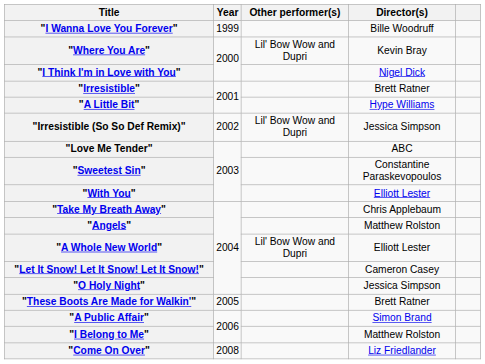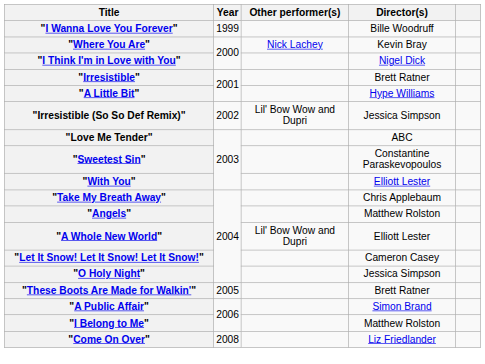 <table class="wikitable sortable plainrowheaders" style="text-align: center;">
 <tr>
 <th scope="col" style="width:20em;">Title</th>
 <th scope="col" style="width:2em;">Year</th>
 <th scope="col" style="width:10em;">Other performer(s)</th>
 <th scope="col" style="width:10em;">Director(s)</th>
 <th scope="col" style="width:2em;" class="unsortable"></th>
 </tr>
 <tr>
 <th scope="row">"<a href='#'>I Wanna Love You Forever</a>"</th>
 <td>1999</td>
 <td></td>
 <td>Bille Woodruff</td>
 <td></td>
 </tr>
 <tr>
 <th scope="row">"<a href='#'>Where You Are</a>"</th>
 <td rowspan="2">2000</td>
-<td>Lil' Bow Wow and Dupri</td>
+<td><a href='#'>Nick Lachey</a></td>
 <td>Kevin Bray</td>
 <td></td>
 </tr>
 <tr>
 <th scope="row">"<a href='#'>I Think I'm in Love with You</a>"</th>
 <td></td>
 <td><a href='#'>Nigel Dick</a></td>
 <td></td>
 </tr>
 <tr>
 <th scope="row">"<a href='#'>Irresistible</a>"</th>
 <td rowspan="2">2001</td>
 <td></td>
 <td>Brett Ratner</td>
 <td></td>
 </tr>
 <tr>
 <th scope="row">"<a href='#'>A Little Bit</a>"</th>
 <td></td>
 <td><a href='#'>Hype Williams</a></td>
 <td></td>
 </tr>
 <tr>
 <th scope="row">"Irresistible (So So Def Remix)"</th>
 <td>2002</td>
 <td>Lil' Bow Wow and Dupri</td>
 <td>Jessica Simpson</td>
 <td></td>
 </tr>
 <tr>
 <th scope="row">"Love Me Tender"</th>
 <td rowspan="3">2003</td>
 <td></td>
 <td>ABC</td>
 <td></td>
 </tr>
 <tr>
 <th scope="row">"<a href='#'>Sweetest Sin</a>"</th>
 <td></td>
 <td>Constantine Paraskevopoulos</td>
 <td></td>
 </tr>
 <tr>
 <th scope="row">"<a href='#'>With You</a>"</th>
 <td></td>
 <td><a href='#'>Elliott Lester</a></td>
 <td></td>
 </tr>
 <tr>
 <th scope="row">"<a href='#'>Take My Breath Away</a>"</th>
 <td rowspan="5">2004</td>
 <td></td>
 <td>Chris Applebaum</td>
 <td></td>
 </tr>
 <tr>
 <th scope="row">"<a href='#'>Angels</a>"</th>
 <td></td>
 <td>Matthew Rolston</td>
 <td></td>
 </tr>
 <tr>
 <th scope="row">"<a href='#'>A Whole New World</a>"</th>
 <td>Lil' Bow Wow and Dupri</td>
 <td>Elliott Lester</td>
 <td></td>
 </tr>
 <tr>
 <th scope="row">"<a href='#'>Let It Snow! Let It Snow! Let It Snow!</a>"</th>
 <td></td>
 <td>Cameron Casey</td>
 <td></td>
 </tr>
 <tr>
 <th scope="row">"<a href='#'>O Holy Night</a>"</th>
 <td></td>
 <td>Jessica Simpson</td>
 <td></td>
 </tr>
 <tr>
 <th scope="row">"<a href='#'>These Boots Are Made for Walkin'</a>"</th>
 <td>2005</td>
 <td></td>
 <td>Brett Ratner</td>
 <td></td>
 </tr>
 <tr>
 <th scope="row">"<a href='#'>A Public Affair</a>"</th>
 <td rowspan="2">2006</td>
 <td></td>
 <td><a href='#'>Simon Brand</a></td>
 <td></td>
 </tr>
 <tr>
 <th scope="row">"<a href='#'>I Belong to Me</a>"</th>
 <td></td>
 <td>Matthew Rolston</td>
 <td></td>
 </tr>
 <tr>
 <th scope="row">"<a href='#'>Come On Over</a>"</th>
 <td>2008</td>
 <td></td>
 <td><a href='#'>Liz Friedlander</a></td>
 <td></td>
 </tr>
 </table>
